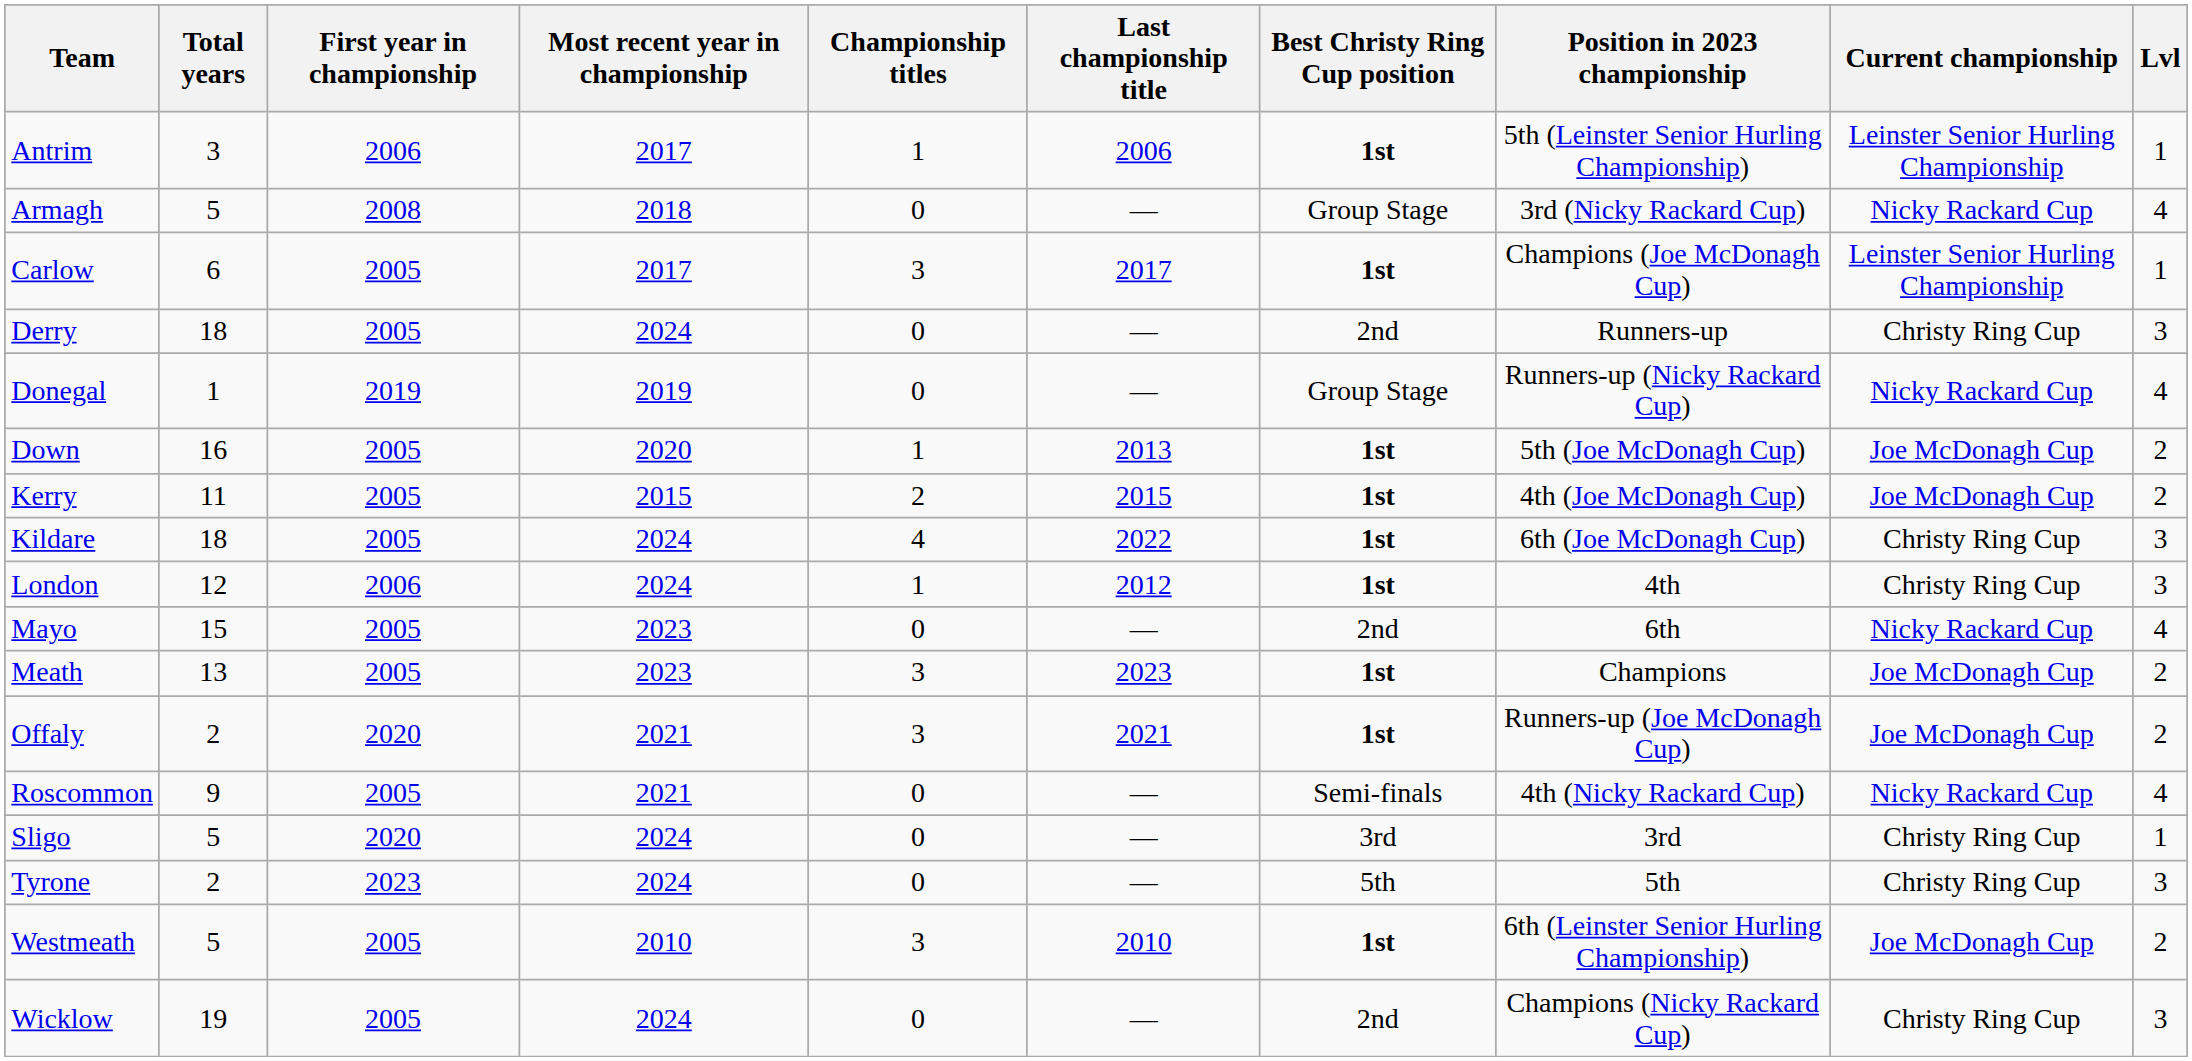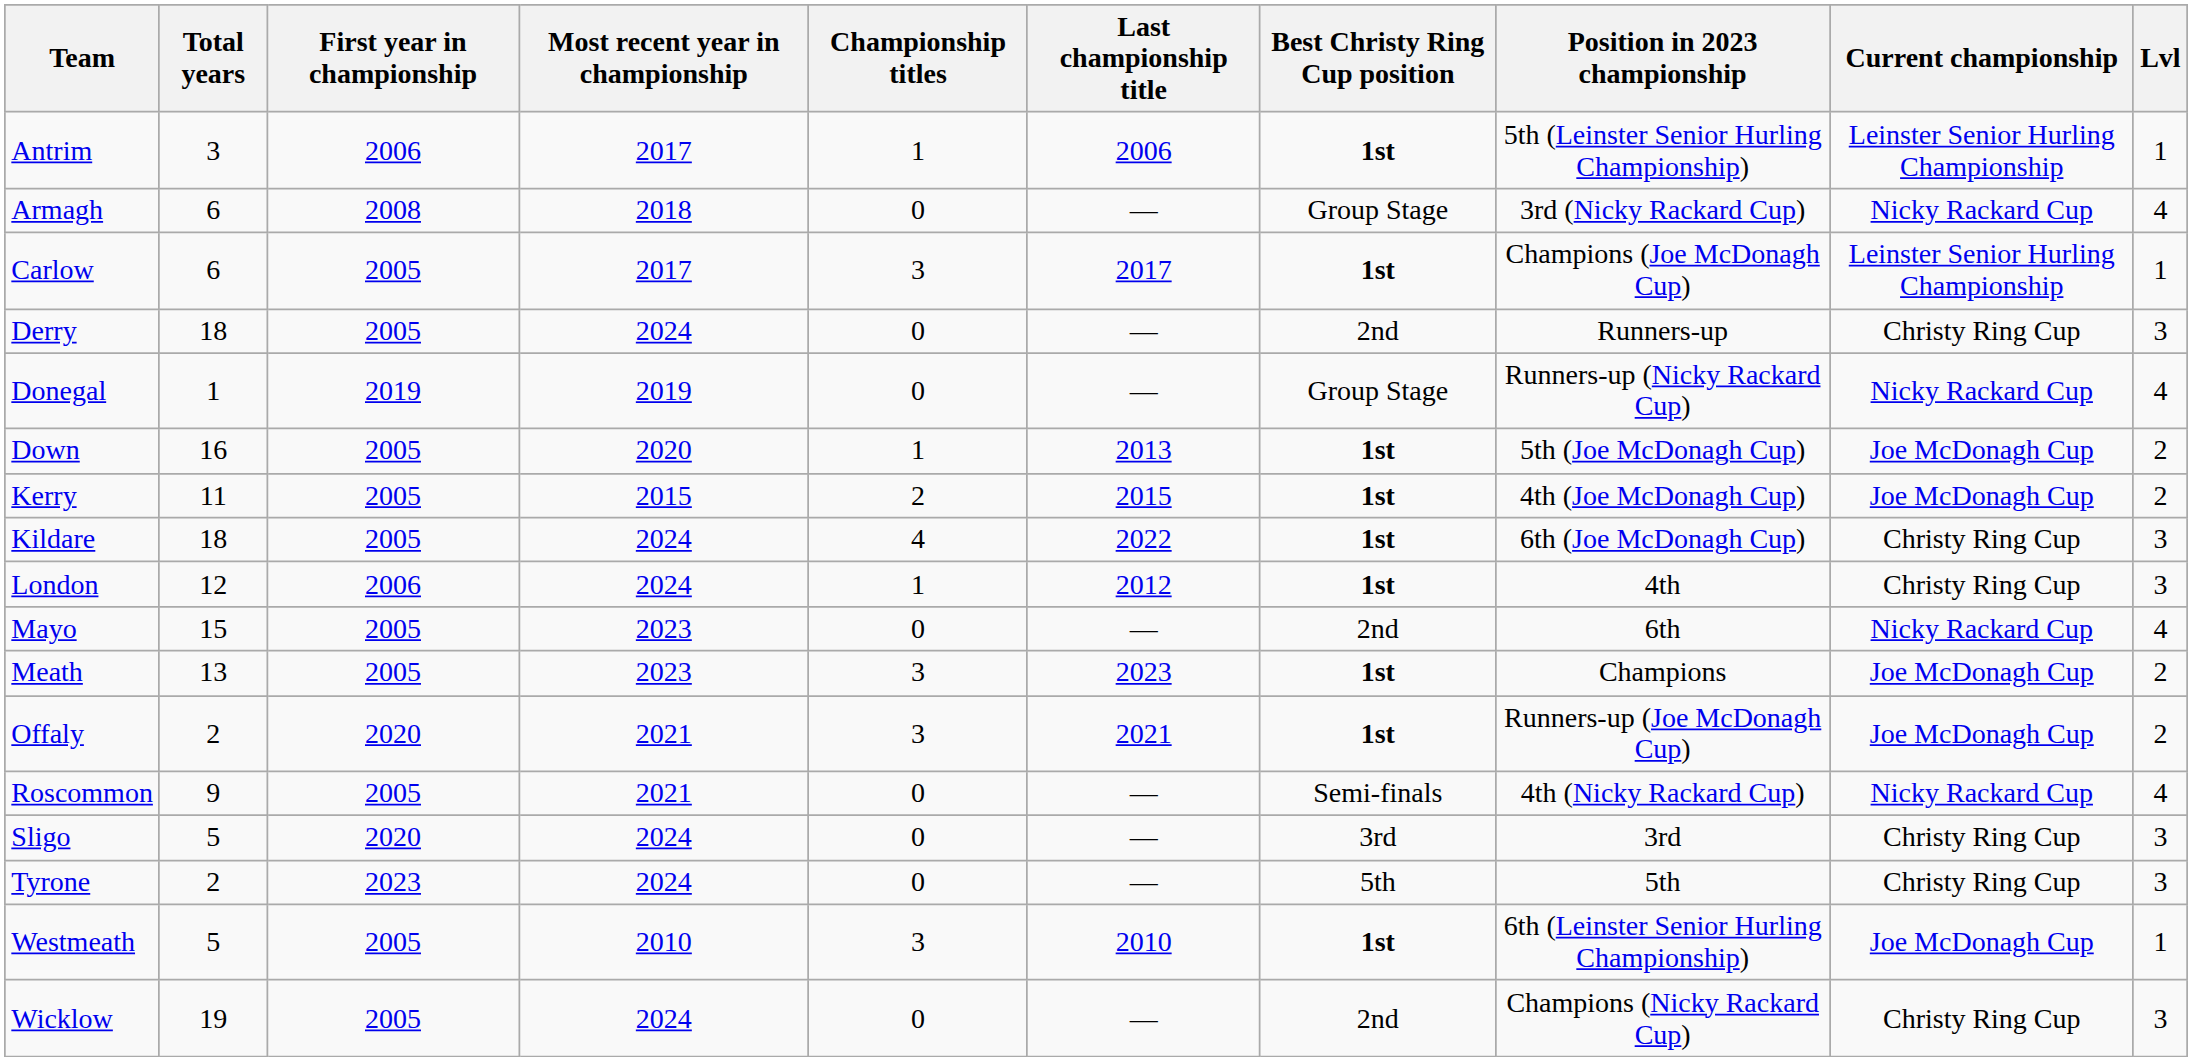 <table class="wikitable sortable" style="text-align:center;">
 <tr>
 <th>Team</th>
 <th>Total years</th>
 <th>First year in championship</th>
 <th>Most recent year in championship</th>
 <th>Championship titles</th>
 <th>Last championship title</th>
 <th>Best Christy Ring Cup position</th>
 <th>Position in 2023 championship</th>
 <th>Current championship</th>
 <th>Lvl</th>
 </tr>
 <tr>
 <td style="text-align:left;"> <a href='#'>Antrim</a></td>
 <td>3</td>
 <td><a href='#'>2006</a></td>
 <td><a href='#'>2017</a></td>
 <td>1</td>
 <td><a href='#'>2006</a></td>
 <td><strong>1st</strong></td>
 <td>5th (<a href='#'>Leinster Senior Hurling Championship</a>)</td>
 <td><a href='#'>Leinster Senior Hurling Championship</a></td>
 <td>1</td>
 </tr>
 <tr>
 <td style="text-align:left;"> <a href='#'>Armagh</a></td>
-<td>5</td>
+<td>6</td>
 <td><a href='#'>2008</a></td>
 <td><a href='#'>2018</a></td>
 <td>0</td>
 <td>—</td>
 <td>Group Stage</td>
 <td>3rd (<a href='#'>Nicky Rackard Cup</a>)</td>
 <td><a href='#'>Nicky Rackard Cup</a></td>
 <td>4</td>
 </tr>
 <tr>
 <td style="text-align:left;"> <a href='#'>Carlow</a></td>
 <td>6</td>
 <td><a href='#'>2005</a></td>
 <td><a href='#'>2017</a></td>
 <td>3</td>
 <td><a href='#'>2017</a></td>
 <td><strong>1st</strong></td>
 <td>Champions (<a href='#'>Joe McDonagh Cup</a>)</td>
 <td><a href='#'>Leinster Senior Hurling Championship</a></td>
 <td>1</td>
 </tr>
 <tr>
 <td style="text-align:left;"> <a href='#'>Derry</a></td>
 <td>18</td>
 <td><a href='#'>2005</a></td>
 <td><a href='#'>2024</a></td>
 <td>0</td>
 <td>—</td>
 <td>2nd</td>
 <td>Runners-up</td>
 <td>Christy Ring Cup</td>
 <td>3</td>
 </tr>
 <tr>
 <td style="text-align:left;"> <a href='#'>Donegal</a></td>
 <td>1</td>
 <td><a href='#'>2019</a></td>
 <td><a href='#'>2019</a></td>
 <td>0</td>
 <td>—</td>
 <td>Group Stage</td>
 <td>Runners-up (<a href='#'>Nicky Rackard Cup</a>)</td>
 <td><a href='#'>Nicky Rackard Cup</a></td>
 <td>4</td>
 </tr>
 <tr>
 <td style="text-align:left;"> <a href='#'>Down</a></td>
 <td>16</td>
 <td><a href='#'>2005</a></td>
 <td><a href='#'>2020</a></td>
 <td>1</td>
 <td><a href='#'>2013</a></td>
 <td><strong>1st</strong></td>
 <td>5th (<a href='#'>Joe McDonagh Cup</a>)</td>
 <td><a href='#'>Joe McDonagh Cup</a></td>
 <td>2</td>
 </tr>
 <tr>
 <td style="text-align:left;"> <a href='#'>Kerry</a></td>
 <td>11</td>
 <td><a href='#'>2005</a></td>
 <td><a href='#'>2015</a></td>
 <td>2</td>
 <td><a href='#'>2015</a></td>
 <td><strong>1st</strong></td>
 <td>4th (<a href='#'>Joe McDonagh Cup</a>)</td>
 <td><a href='#'>Joe McDonagh Cup</a></td>
 <td>2</td>
 </tr>
 <tr>
 <td style="text-align:left;"> <a href='#'>Kildare</a></td>
 <td>18</td>
 <td><a href='#'>2005</a></td>
 <td><a href='#'>2024</a></td>
 <td>4</td>
 <td><a href='#'>2022</a></td>
 <td><strong>1st</strong></td>
 <td>6th (<a href='#'>Joe McDonagh Cup</a>)</td>
 <td>Christy Ring Cup</td>
 <td>3</td>
 </tr>
 <tr>
 <td style="text-align:left;"> <a href='#'>London</a></td>
 <td>12</td>
 <td><a href='#'>2006</a></td>
 <td><a href='#'>2024</a></td>
 <td>1</td>
 <td><a href='#'>2012</a></td>
 <td><strong>1st</strong></td>
 <td>4th</td>
 <td>Christy Ring Cup</td>
 <td>3</td>
 </tr>
 <tr>
 <td style="text-align:left;"> <a href='#'>Mayo</a></td>
 <td>15</td>
 <td><a href='#'>2005</a></td>
 <td><a href='#'>2023</a></td>
 <td>0</td>
 <td>—</td>
 <td>2nd</td>
 <td>6th</td>
 <td><a href='#'>Nicky Rackard Cup</a></td>
 <td>4</td>
 </tr>
 <tr>
 <td style="text-align:left;"> <a href='#'>Meath</a></td>
 <td>13</td>
 <td><a href='#'>2005</a></td>
 <td><a href='#'>2023</a></td>
 <td>3</td>
 <td><a href='#'>2023</a></td>
 <td><strong>1st</strong></td>
 <td>Champions</td>
 <td><a href='#'>Joe McDonagh Cup</a></td>
 <td>2</td>
 </tr>
 <tr>
 <td style="text-align:left;"> <a href='#'>Offaly</a></td>
 <td>2</td>
 <td><a href='#'>2020</a></td>
 <td><a href='#'>2021</a></td>
 <td>3</td>
 <td><a href='#'>2021</a></td>
 <td><strong>1st</strong></td>
 <td>Runners-up (<a href='#'>Joe McDonagh Cup</a>)</td>
 <td><a href='#'>Joe McDonagh Cup</a></td>
 <td>2</td>
 </tr>
 <tr>
 <td style="text-align:left;"><a href='#'>Roscommon</a></td>
 <td>9</td>
 <td><a href='#'>2005</a></td>
 <td><a href='#'>2021</a></td>
 <td>0</td>
 <td>—</td>
 <td>Semi-finals</td>
 <td>4th (<a href='#'>Nicky Rackard Cup</a>)</td>
 <td><a href='#'>Nicky Rackard Cup</a></td>
 <td>4</td>
 </tr>
 <tr>
 <td style="text-align:left;"> <a href='#'>Sligo</a></td>
 <td>5</td>
 <td><a href='#'>2020</a></td>
 <td><a href='#'>2024</a></td>
 <td>0</td>
 <td>—</td>
 <td>3rd</td>
 <td>3rd</td>
 <td>Christy Ring Cup</td>
-<td>1</td>
+<td>3</td>
 </tr>
 <tr>
 <td style="text-align:left;"> <a href='#'>Tyrone</a></td>
 <td>2</td>
 <td><a href='#'>2023</a></td>
 <td><a href='#'>2024</a></td>
 <td>0</td>
 <td>—</td>
 <td>5th</td>
 <td>5th</td>
 <td>Christy Ring Cup</td>
 <td>3</td>
 </tr>
 <tr>
 <td style="text-align:left;"><a href='#'>Westmeath</a></td>
 <td>5</td>
 <td><a href='#'>2005</a></td>
 <td><a href='#'>2010</a></td>
 <td>3</td>
 <td><a href='#'>2010</a></td>
 <td><strong>1st</strong></td>
 <td>6th (<a href='#'>Leinster Senior Hurling Championship</a>)</td>
 <td><a href='#'>Joe McDonagh Cup</a></td>
-<td>2</td>
+<td>1</td>
 </tr>
 <tr>
 <td style="text-align:left;"><a href='#'>Wicklow</a></td>
 <td>19</td>
 <td><a href='#'>2005</a></td>
 <td><a href='#'>2024</a></td>
 <td>0</td>
 <td>—</td>
 <td>2nd</td>
 <td>Champions (<a href='#'>Nicky Rackard Cup</a>)</td>
 <td>Christy Ring Cup</td>
 <td>3</td>
 </tr>
 </table>
